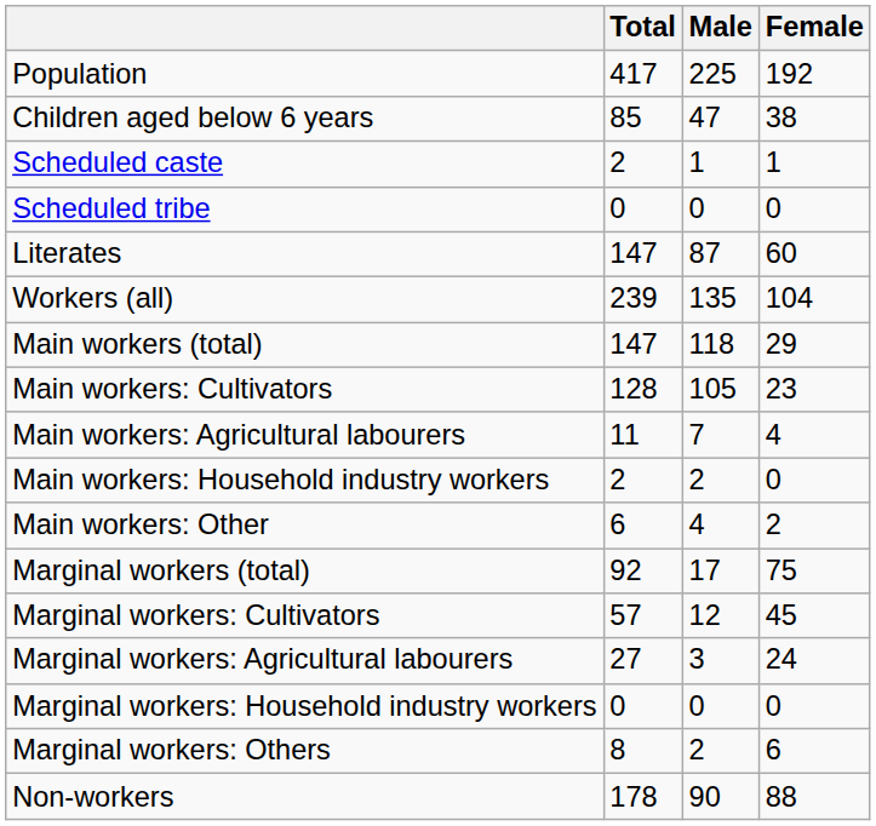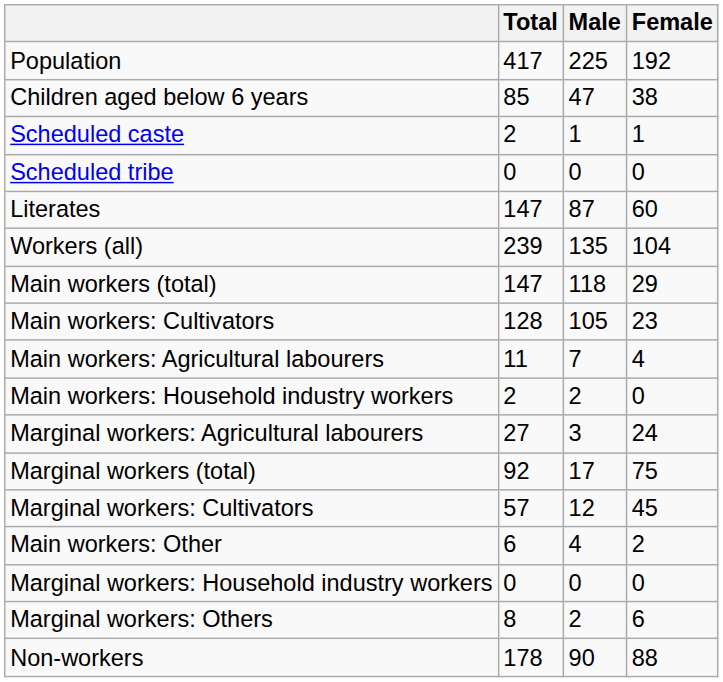 <table class="wikitable sortable">
 <tr>
 <th></th>
 <th>Total</th>
 <th>Male</th>
 <th>Female</th>
 </tr>
 <tr>
 <td>Population</td>
 <td>417</td>
 <td>225</td>
 <td>192</td>
 </tr>
 <tr>
 <td>Children aged below 6 years</td>
 <td>85</td>
 <td>47</td>
 <td>38</td>
 </tr>
 <tr>
 <td><a href='#'>Scheduled caste</a></td>
 <td>2</td>
 <td>1</td>
 <td>1</td>
 </tr>
 <tr>
 <td><a href='#'>Scheduled tribe</a></td>
 <td>0</td>
 <td>0</td>
 <td>0</td>
 </tr>
 <tr>
 <td>Literates</td>
 <td>147</td>
 <td>87</td>
 <td>60</td>
 </tr>
 <tr>
 <td>Workers (all)</td>
 <td>239</td>
 <td>135</td>
 <td>104</td>
 </tr>
 <tr>
 <td>Main workers (total)</td>
 <td>147</td>
 <td>118</td>
 <td>29</td>
 </tr>
 <tr>
 <td>Main workers: Cultivators</td>
 <td>128</td>
 <td>105</td>
 <td>23</td>
 </tr>
 <tr>
 <td>Main workers: Agricultural labourers</td>
 <td>11</td>
 <td>7</td>
 <td>4</td>
 </tr>
 <tr>
 <td>Main workers: Household industry workers</td>
 <td>2</td>
 <td>2</td>
 <td>0</td>
 </tr>
 <tr>
-<td>Main workers: Other</td>
-<td>6</td>
-<td>4</td>
-<td>2</td>
+<td>Marginal workers: Agricultural labourers</td>
+<td>27</td>
+<td>3</td>
+<td>24</td>
 </tr>
 <tr>
 <td>Marginal workers (total)</td>
 <td>92</td>
 <td>17</td>
 <td>75</td>
 </tr>
 <tr>
 <td>Marginal workers: Cultivators</td>
 <td>57</td>
 <td>12</td>
 <td>45</td>
 </tr>
 <tr>
-<td>Marginal workers: Agricultural labourers</td>
-<td>27</td>
-<td>3</td>
-<td>24</td>
+<td>Main workers: Other</td>
+<td>6</td>
+<td>4</td>
+<td>2</td>
 </tr>
 <tr>
 <td>Marginal workers: Household industry workers</td>
 <td>0</td>
 <td>0</td>
 <td>0</td>
 </tr>
 <tr>
 <td>Marginal workers: Others</td>
 <td>8</td>
 <td>2</td>
 <td>6</td>
 </tr>
 <tr>
 <td>Non-workers</td>
 <td>178</td>
 <td>90</td>
 <td>88</td>
 </tr>
 </table>
